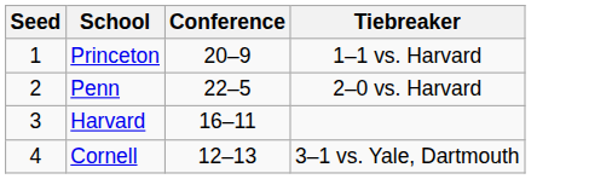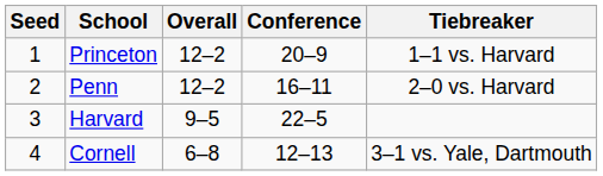 <table class="wikitable" style="text-align:center">
 <tr>
 <th>Seed</th>
 <th>School</th>
+<th>Overall</th>
 <th>Conference</th>
 <th>Tiebreaker</th>
 </tr>
 <tr>
 <td>1</td>
 <td align=left><a href='#'>Princeton</a></td>
+<td>12–2</td>
 <td>20–9</td>
 <td>1–1 vs. Harvard</td>
 </tr>
 <tr>
 <td>2</td>
 <td align=left><a href='#'>Penn</a></td>
-<td>22–5</td>
+<td>12–2</td>
+<td>16–11</td>
 <td>2–0 vs. Harvard</td>
 </tr>
 <tr>
 <td>3</td>
 <td align=left><a href='#'>Harvard</a></td>
-<td>16–11</td>
+<td>9–5</td>
+<td>22–5</td>
 <td></td>
 </tr>
 <tr>
 <td>4</td>
 <td align=left><a href='#'>Cornell</a></td>
+<td>6–8</td>
 <td>12–13</td>
 <td>3–1 vs. Yale, Dartmouth</td>
 </tr>
 </table>
